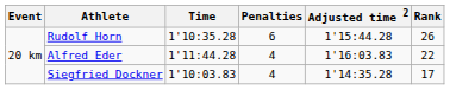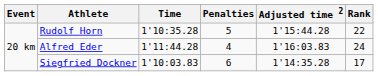 <table class="wikitable" style="font-size:90%">
 <tr>
 <th>Event</th>
 <th>Athlete</th>
 <th>Time</th>
 <th>Penalties</th>
 <th>Adjusted time <sup>2</sup></th>
 <th>Rank</th>
 </tr>
 <tr>
 <td rowspan="3">20 km</td>
 <td><a href='#'>Rudolf Horn</a></td>
 <td align="center">1'10:35.28</td>
-<td align="center">6</td>
+<td align="center">5</td>
 <td align="center">1'15:44.28</td>
-<td align="center">26</td>
+<td align="center">22</td>
 </tr>
 <tr>
 <td><a href='#'>Alfred Eder</a></td>
 <td align="center">1'11:44.28</td>
 <td align="center">4</td>
 <td align="center">1'16:03.83</td>
-<td align="center">22</td>
+<td align="center">24</td>
 </tr>
 <tr>
 <td><a href='#'>Siegfried Dockner</a></td>
 <td align="center">1'10:03.83</td>
-<td align="center">4</td>
+<td align="center">6</td>
 <td align="center">1'14:35.28</td>
 <td align="center">17</td>
 </tr>
 </table>
